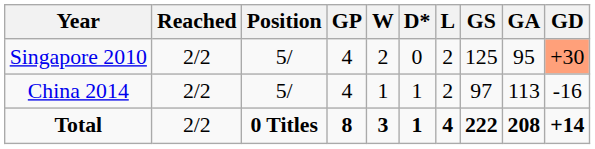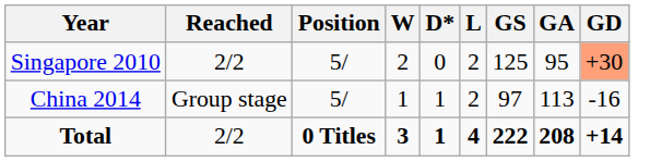 <table class="wikitable" style="text-align: center;">
 <tr>
 <th>Year</th>
 <th>Reached</th>
 <th>Position</th>
-<th>GP</th>
 <th>W</th>
 <th>D*</th>
 <th>L</th>
 <th>GS</th>
 <th>GA</th>
 <th>GD</th>
 </tr>
 <tr>
 <td><a href='#'>Singapore 2010</a></td>
 <td>2/2</td>
 <td>5/</td>
-<td>4</td>
 <td>2</td>
 <td>0</td>
 <td>2</td>
 <td>125</td>
 <td>95</td>
 <td style="background: lightsalmon;">+30</td>
 </tr>
 <tr>
 <td><a href='#'>China 2014</a></td>
-<td>2/2</td>
+<td>Group stage</td>
 <td>5/</td>
-<td>4</td>
 <td>1</td>
 <td>1</td>
 <td>2</td>
 <td>97</td>
 <td>113</td>
 <td>-16</td>
 </tr>
 <tr>
 <td><strong>Total</strong></td>
 <td>2/2</td>
 <td><strong>0 Titles</strong></td>
-<td><strong>8</strong></td>
 <td><strong>3</strong></td>
 <td><strong>1</strong></td>
 <td><strong>4</strong></td>
 <td><strong>222</strong></td>
 <td><strong>208</strong></td>
 <td><strong>+14</strong></td>
 </tr>
 </table>
